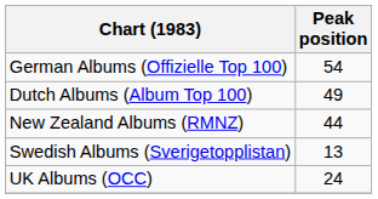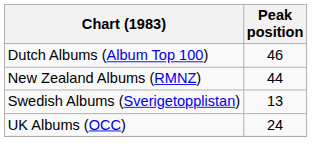 <table class="wikitable sortable plainrowheaders">
 <tr>
 <th>Chart (1983)</th>
 <th>Peak<br>position</th>
 </tr>
 <tr>
-<td>German Albums (<a href='#'>Offizielle Top 100</a>)</td>
-<td align=center>54</td>
-</tr>
-<tr>
 <td>Dutch Albums (<a href='#'>Album Top 100</a>)</td>
-<td align=center>49</td>
+<td align=center>46</td>
 </tr>
 <tr>
 <td>New Zealand Albums (<a href='#'>RMNZ</a>)</td>
 <td align=center>44</td>
 </tr>
 <tr>
 <td>Swedish Albums (<a href='#'>Sverigetopplistan</a>)</td>
 <td align=center>13</td>
 </tr>
 <tr>
 <td>UK Albums (<a href='#'>OCC</a>)</td>
 <td align=center>24</td>
 </tr>
 <tr>
 </tr>
 </table>
